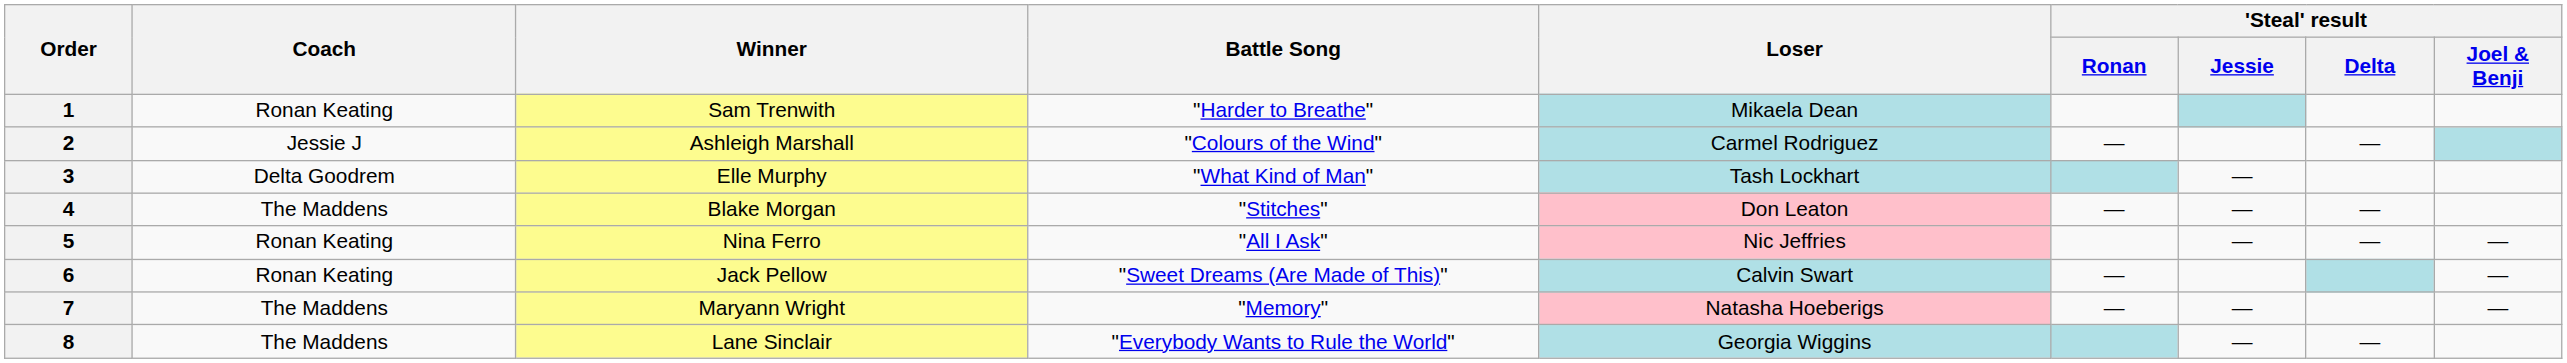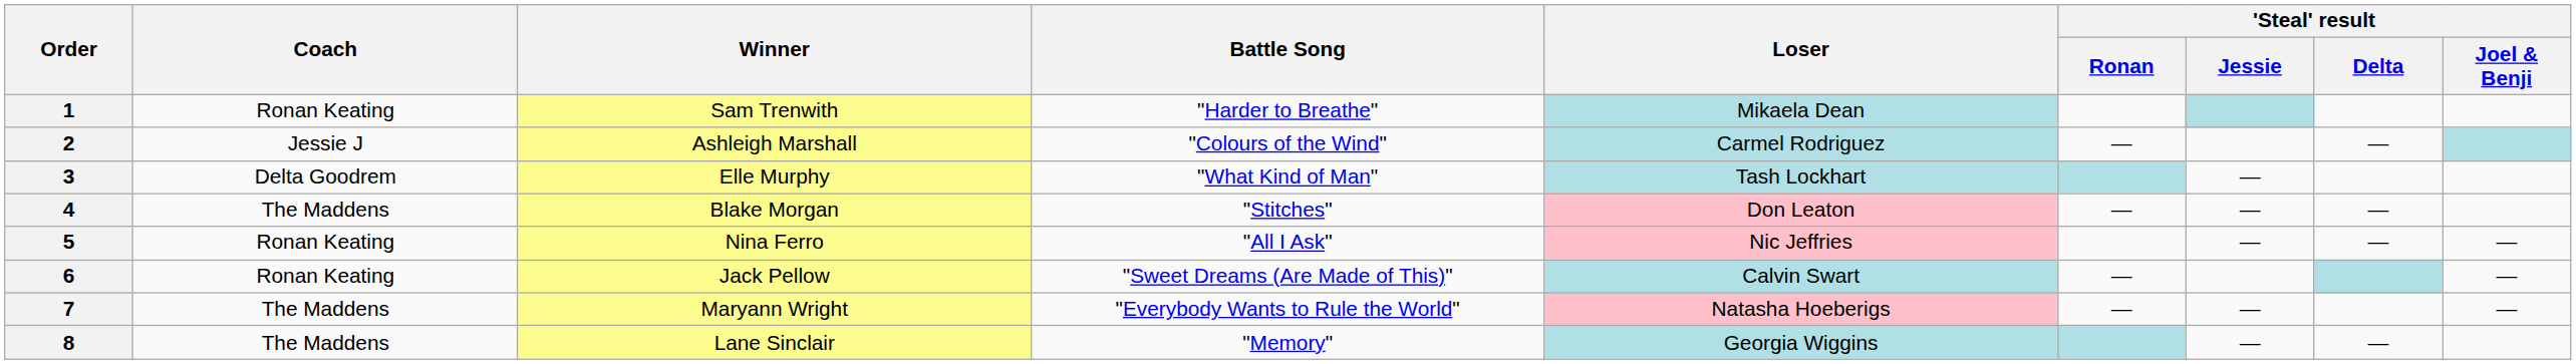 <table class="wikitable" style="text-align: center; width: auto;">
 <tr>
 <th rowspan="2" style="width:5%;">Order</th>
 <th rowspan="2" style="width:15%;">Coach</th>
 <th rowspan="2" style="width:20%;">Winner</th>
 <th rowspan="2" style="width:20%;">Battle Song</th>
 <th rowspan="2" style="width:20%;">Loser</th>
 <th colspan="4" style="width:20%;">'Steal' result</th>
 </tr>
 <tr>
 <th style="width:5%;"><a href='#'>Ronan</a></th>
 <th style="width:5%;"><a href='#'>Jessie</a></th>
 <th style="width:5%;"><a href='#'>Delta</a></th>
 <th style="width:5%;"><a href='#'>Joel & Benji</a></th>
 </tr>
 <tr>
 <th>1</th>
 <td>Ronan Keating</td>
 <td style="background-color:#fdfc8f;">Sam Trenwith</td>
 <td>"<a href='#'>Harder to Breathe</a>"</td>
 <td style="background:#B0E0E6">Mikaela Dean</td>
 <td></td>
 <td style="background:#B0E0E6;"><strong></strong></td>
 <td><strong></strong></td>
 <td><strong></strong></td>
 </tr>
 <tr>
 <th>2</th>
 <td>Jessie J</td>
 <td style="background-color:#fdfc8f;">Ashleigh Marshall</td>
 <td>"<a href='#'>Colours of the Wind</a>"</td>
 <td style="background:#B0E0E6">Carmel Rodriguez</td>
 <td>—</td>
 <td></td>
 <td>—</td>
 <td style="background:#B0E0E6;"><strong></strong></td>
 </tr>
 <tr>
 <th>3</th>
 <td>Delta Goodrem</td>
 <td style="background-color:#fdfc8f;">Elle Murphy</td>
 <td>"<a href='#'>What Kind of Man</a>"</td>
 <td style="background:#B0E0E6">Tash Lockhart</td>
 <td style="background:#B0E0E6;"><strong></strong></td>
 <td>—</td>
 <td></td>
 <td><strong></strong></td>
 </tr>
 <tr>
 <th>4</th>
 <td>The Maddens</td>
 <td style="background-color:#fdfc8f;">Blake Morgan</td>
 <td>"<a href='#'>Stitches</a>"</td>
 <td style="background:pink">Don Leaton</td>
 <td>—</td>
 <td>—</td>
 <td>—</td>
 <td></td>
 </tr>
 <tr>
 <th>5</th>
 <td>Ronan Keating</td>
 <td style="background-color:#fdfc8f;">Nina Ferro</td>
 <td>"<a href='#'>All I Ask</a>"</td>
 <td style="background:pink">Nic Jeffries</td>
 <td></td>
 <td>—</td>
 <td>—</td>
 <td>—</td>
 </tr>
 <tr>
 <th>6</th>
 <td>Ronan Keating</td>
 <td style="background-color:#fdfc8f;">Jack Pellow</td>
 <td>"<a href='#'>Sweet Dreams (Are Made of This)</a>"</td>
 <td style="background:#B0E0E6">Calvin Swart</td>
 <td>—</td>
 <td></td>
 <td style="background:#B0E0E6;"><strong></strong></td>
 <td>—</td>
 </tr>
 <tr>
 <th>7</th>
 <td>The Maddens</td>
 <td style="background-color:#fdfc8f;">Maryann Wright</td>
-<td>"<a href='#'>Memory</a>"</td>
+<td>"<a href='#'>Everybody Wants to Rule the World</a>"</td>
 <td style="background:pink">Natasha Hoeberigs</td>
 <td>—</td>
 <td>—</td>
 <td></td>
 <td>—</td>
 </tr>
 <tr>
 <th>8</th>
 <td>The Maddens</td>
 <td style="background-color:#fdfc8f;">Lane Sinclair</td>
-<td>"<a href='#'>Everybody Wants to Rule the World</a>"</td>
+<td>"<a href='#'>Memory</a>"</td>
 <td style="background:#B0E0E6">Georgia Wiggins</td>
 <td style="background:#B0E0E6;"><strong></strong></td>
 <td>—</td>
 <td>—</td>
 <td></td>
 </tr>
 </table>
